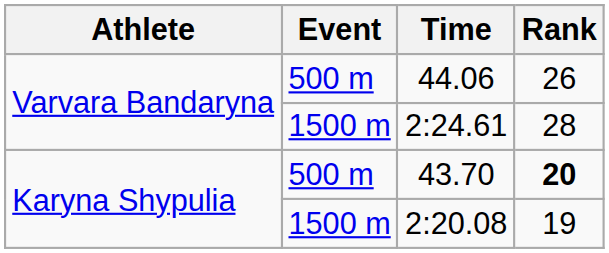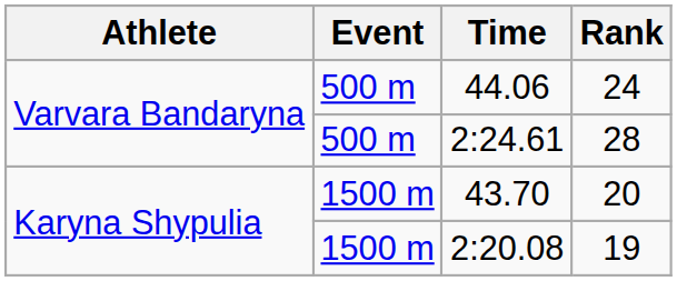 <table class="wikitable" style="font-size:90%">
 <tr>
 <th>Athlete</th>
 <th>Event</th>
 <th>Time</th>
 <th>Rank</th>
 </tr>
 <tr align=center>
 <td align=left rowspan=2><a href='#'>Varvara Bandaryna</a></td>
 <td align=left><a href='#'>500 m</a></td>
 <td>44.06</td>
-<td>26</td>
+<td>24</td>
 </tr>
 <tr align=center>
-<td align=left><a href='#'>1500 m</a></td>
+<td align=left><a href='#'>500 m</a></td>
 <td>2:24.61</td>
 <td>28</td>
 </tr>
 <tr align=center>
 <td align=left rowspan=2><a href='#'>Karyna Shypulia</a></td>
-<td align=left><a href='#'>500 m</a></td>
+<td align=left><a href='#'>1500 m</a></td>
 <td>43.70</td>
-<td><strong>20</strong></td>
+<td>20</td>
 </tr>
 <tr align=center>
 <td align=left><a href='#'>1500 m</a></td>
 <td>2:20.08</td>
 <td>19</td>
 </tr>
 </table>
